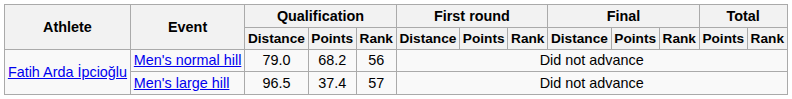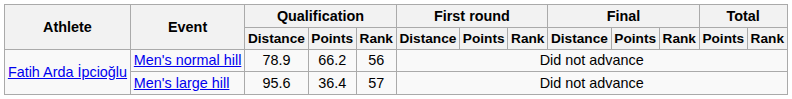 <table class="wikitable" style="font-size:90%">
 <tr>
 <th rowspan=2>Athlete</th>
 <th rowspan=2>Event</th>
 <th colspan=3>Qualification</th>
 <th colspan=3>First round</th>
 <th colspan=3>Final</th>
 <th colspan=2>Total</th>
 </tr>
 <tr style="font-size:95%">
 <th>Distance</th>
 <th>Points</th>
 <th>Rank</th>
 <th>Distance</th>
 <th>Points</th>
 <th>Rank</th>
 <th>Distance</th>
 <th>Points</th>
 <th>Rank</th>
 <th>Points</th>
 <th>Rank</th>
 </tr>
 <tr align=center>
 <td align=left rowspan=2><a href='#'>Fatih Arda İpcioğlu</a></td>
 <td align=left><a href='#'>Men's normal hill</a></td>
-<td>79.0</td>
-<td>68.2</td>
+<td>78.9</td>
+<td>66.2</td>
 <td>56</td>
 <td colspan=8>Did not advance</td>
 </tr>
 <tr align=center>
 <td align=left><a href='#'>Men's large hill</a></td>
-<td>96.5</td>
-<td>37.4</td>
+<td>95.6</td>
+<td>36.4</td>
 <td>57</td>
 <td colspan=8>Did not advance</td>
 </tr>
 </table>
